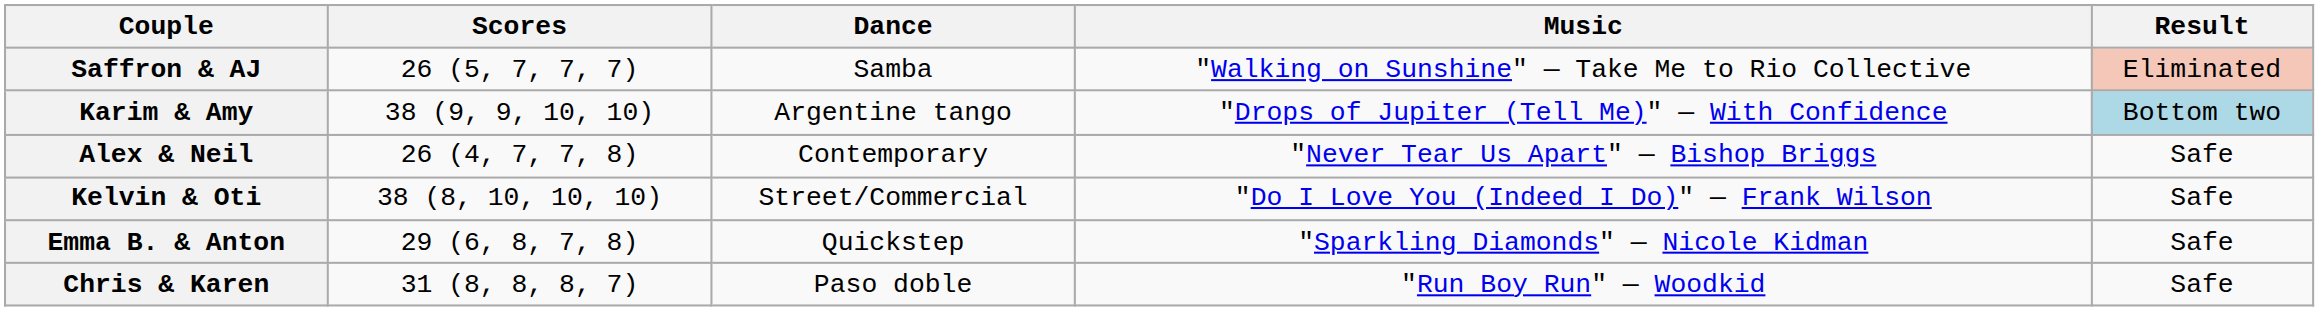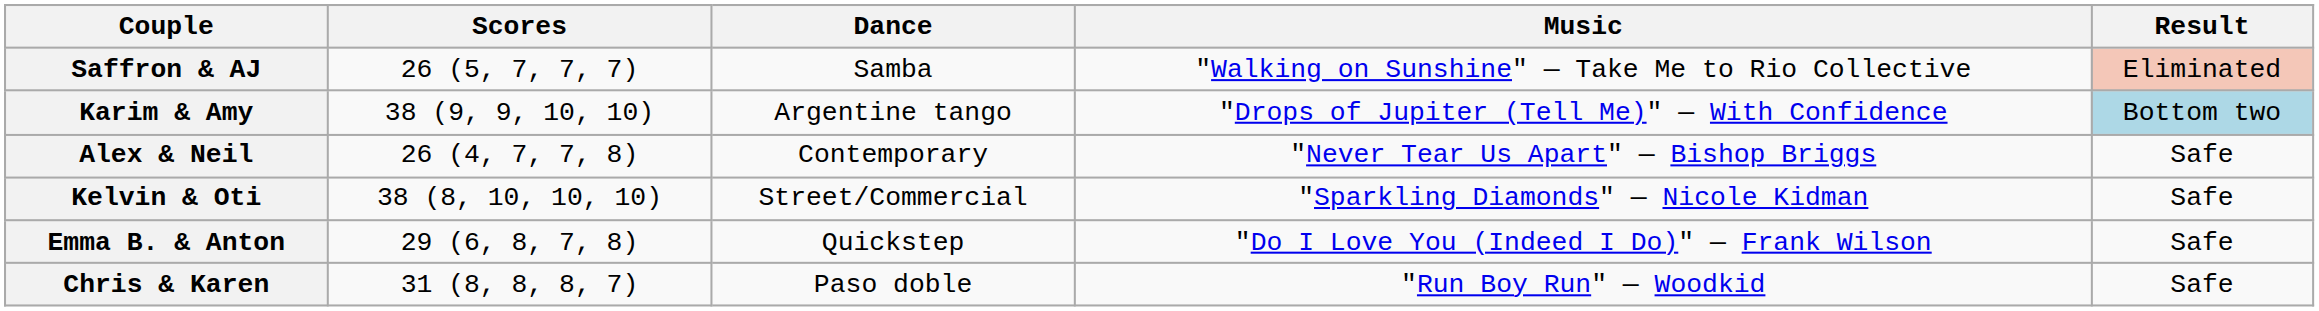 <table class="wikitable sortable" style="text-align:center; width: 90%">
 <tr>
 <th scope="col">Couple</th>
 <th scope="col">Scores</th>
 <th scope="col" class="unsortable">Dance</th>
 <th scope="col" class="unsortable">Music</th>
 <th scope="col" class="unsortable">Result</th>
 </tr>
 <tr>
 <th scope="row">Saffron & AJ</th>
 <td>26 (5, 7, 7, 7)</td>
 <td>Samba</td>
 <td>"<a href='#'>Walking on Sunshine</a>" — Take Me to Rio Collective</td>
 <td bgcolor="f4c7b8">Eliminated</td>
 </tr>
 <tr>
 <th scope="row">Karim & Amy</th>
 <td>38 (9, 9, 10, 10)</td>
 <td>Argentine tango</td>
 <td>"<a href='#'>Drops of Jupiter (Tell Me)</a>" — <a href='#'>With Confidence</a></td>
 <td bgcolor="lightblue">Bottom two</td>
 </tr>
 <tr>
 <th scope="row">Alex & Neil</th>
 <td>26 (4, 7, 7, 8)</td>
 <td>Contemporary</td>
 <td>"<a href='#'>Never Tear Us Apart</a>" — <a href='#'>Bishop Briggs</a></td>
 <td>Safe</td>
 </tr>
 <tr>
 <th scope="row">Kelvin & Oti</th>
 <td>38 (8, 10, 10, 10)</td>
 <td>Street/Commercial</td>
-<td>"<a href='#'>Do I Love You (Indeed I Do)</a>" — <a href='#'>Frank Wilson</a></td>
+<td>"<a href='#'>Sparkling Diamonds</a>" — <a href='#'>Nicole Kidman</a></td>
 <td>Safe</td>
 </tr>
 <tr>
 <th scope="row">Emma B. & Anton</th>
 <td>29 (6, 8, 7, 8)</td>
 <td>Quickstep</td>
-<td>"<a href='#'>Sparkling Diamonds</a>" — <a href='#'>Nicole Kidman</a></td>
+<td>"<a href='#'>Do I Love You (Indeed I Do)</a>" — <a href='#'>Frank Wilson</a></td>
 <td>Safe</td>
 </tr>
 <tr>
 <th scope="row">Chris & Karen</th>
 <td>31 (8, 8, 8, 7)</td>
 <td>Paso doble</td>
 <td>"<a href='#'>Run Boy Run</a>" — <a href='#'>Woodkid</a></td>
 <td>Safe</td>
 </tr>
 </table>
